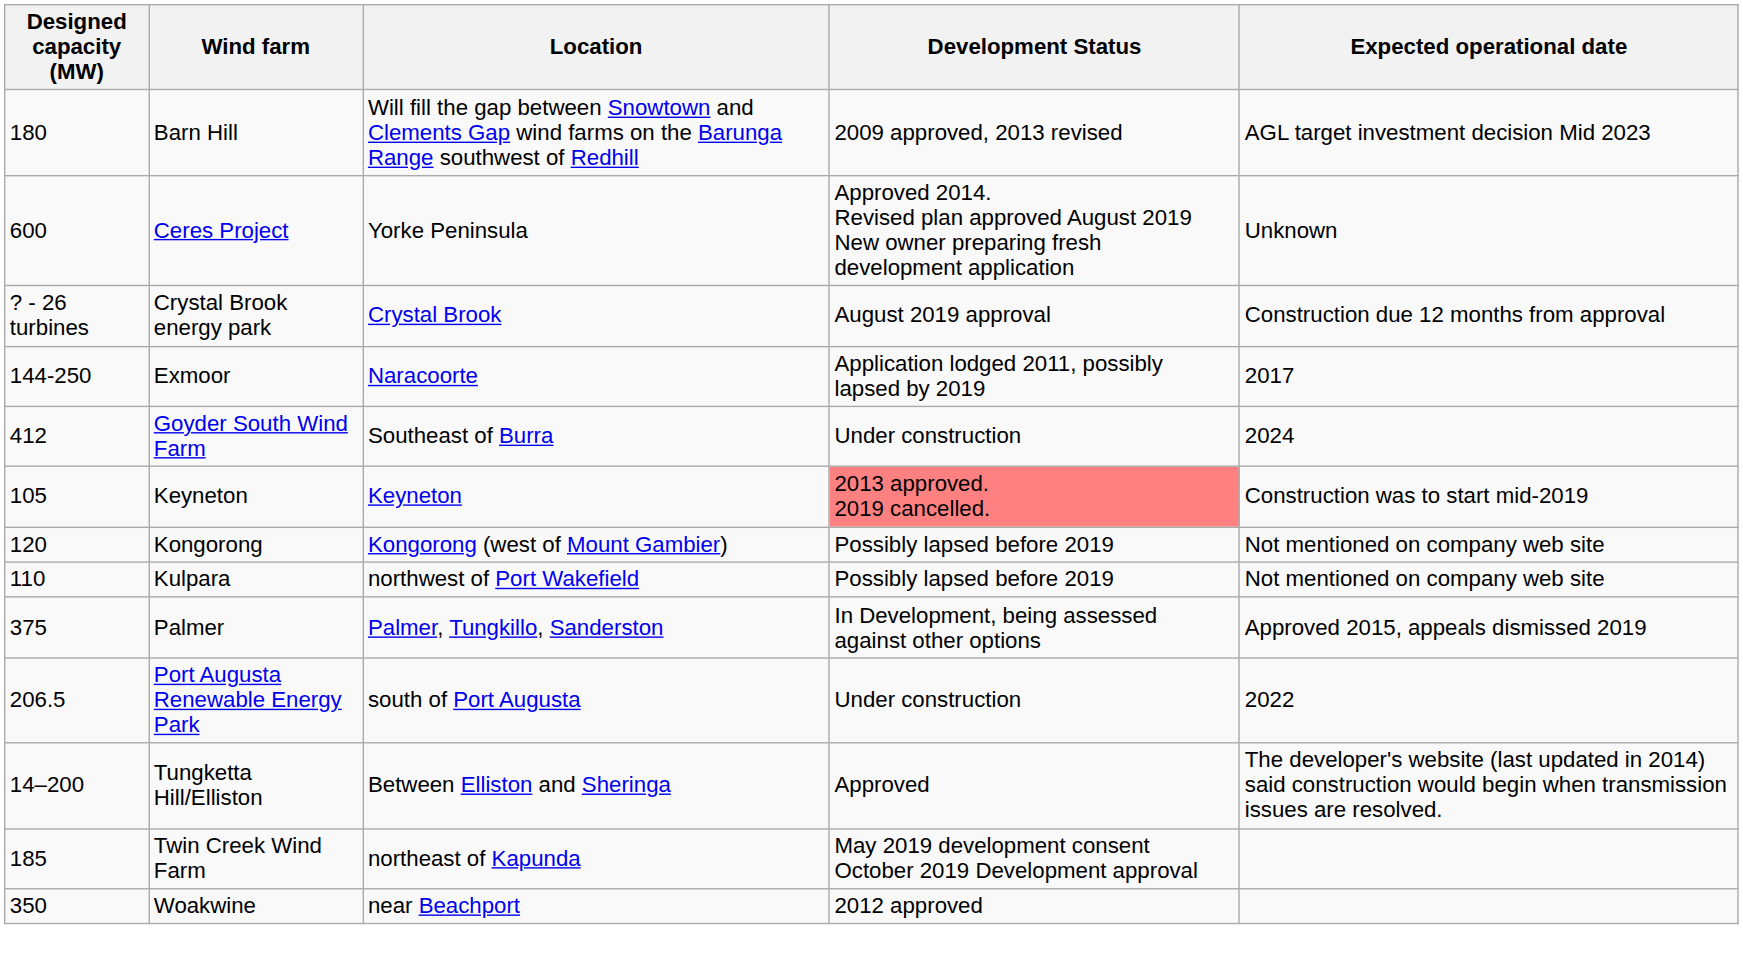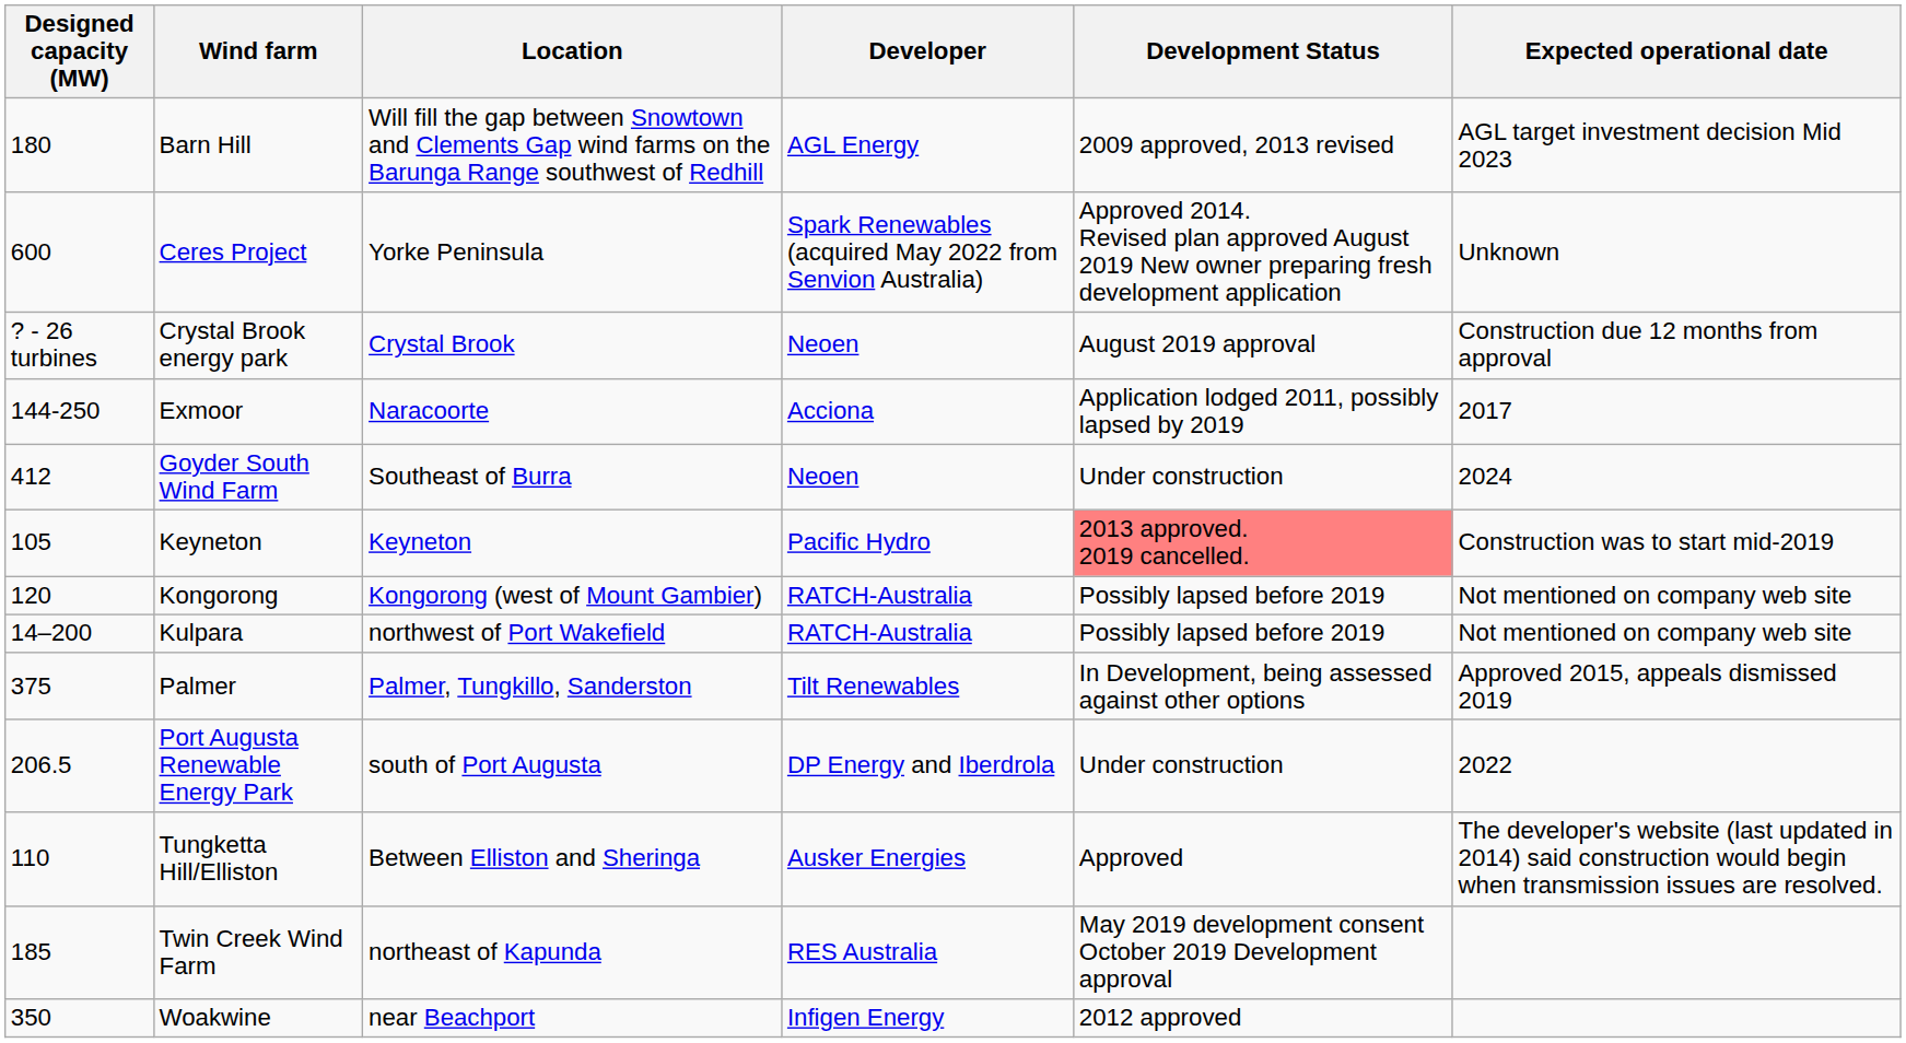 <table class="wikitable sortable">
 <tr>
 <th>Designed capacity<br>(MW)</th>
 <th>Wind farm</th>
 <th>Location</th>
+<th>Developer</th>
 <th>Development Status</th>
 <th>Expected operational date</th>
 </tr>
 <tr>
 <td>180</td>
 <td>Barn Hill</td>
 <td>Will fill the gap between <a href='#'>Snowtown</a> and <a href='#'>Clements Gap</a> wind farms on the <a href='#'>Barunga Range</a> southwest of <a href='#'>Redhill</a></td>
+<td><a href='#'>AGL Energy</a></td>
 <td>2009 approved, 2013 revised</td>
 <td>AGL target investment decision Mid 2023</td>
 </tr>
 <tr>
 <td>600</td>
 <td><a href='#'>Ceres Project</a></td>
 <td>Yorke Peninsula</td>
+<td><a href='#'>Spark Renewables</a> (acquired May 2022 from <a href='#'>Senvion</a> Australia)</td>
 <td>Approved 2014.<br>Revised plan approved August 2019 New owner preparing fresh development application</td>
 <td>Unknown</td>
 </tr>
 <tr>
 <td>? - 26 turbines</td>
 <td>Crystal Brook energy park</td>
 <td><a href='#'>Crystal Brook</a></td>
+<td><a href='#'>Neoen</a></td>
 <td>August 2019 approval</td>
 <td>Construction due 12 months from approval</td>
 </tr>
 <tr>
 <td>144-250</td>
 <td>Exmoor</td>
 <td><a href='#'>Naracoorte</a></td>
+<td><a href='#'>Acciona</a></td>
 <td>Application lodged 2011, possibly lapsed by 2019</td>
 <td>2017</td>
 </tr>
 <tr>
 <td>412</td>
 <td><a href='#'>Goyder South Wind Farm</a></td>
 <td>Southeast of <a href='#'>Burra</a></td>
+<td><a href='#'>Neoen</a></td>
 <td>Under construction</td>
 <td>2024</td>
 </tr>
 <tr>
 <td>105</td>
 <td>Keyneton</td>
 <td><a href='#'>Keyneton</a></td>
+<td><a href='#'>Pacific Hydro</a></td>
 <td style="background:#FF8080">2013 approved.<br>2019 cancelled.</td>
 <td>Construction was to start mid-2019</td>
 </tr>
 <tr>
 <td>120</td>
 <td>Kongorong</td>
 <td><a href='#'>Kongorong</a> (west of <a href='#'>Mount Gambier</a>)</td>
+<td><a href='#'>RATCH-Australia</a></td>
 <td>Possibly lapsed before 2019</td>
 <td> Not mentioned on company web site</td>
 </tr>
 <tr>
-<td>110</td>
+<td>14–200</td>
 <td>Kulpara</td>
 <td>northwest of <a href='#'>Port Wakefield</a></td>
+<td><a href='#'>RATCH-Australia</a></td>
 <td>Possibly lapsed before 2019</td>
 <td> Not mentioned on company web site</td>
 </tr>
 <tr>
 <td>375</td>
 <td>Palmer</td>
 <td><a href='#'>Palmer</a>, <a href='#'>Tungkillo</a>, <a href='#'>Sanderston</a></td>
+<td><a href='#'>Tilt Renewables</a></td>
 <td>In Development, being assessed against other options</td>
 <td>Approved 2015, appeals dismissed 2019</td>
 </tr>
 <tr>
 <td>206.5</td>
 <td><a href='#'>Port Augusta Renewable Energy Park</a></td>
 <td>south of <a href='#'>Port Augusta</a></td>
+<td><a href='#'>DP Energy</a> and <a href='#'>Iberdrola</a></td>
 <td>Under construction</td>
 <td>2022</td>
 </tr>
 <tr>
-<td>14–200</td>
+<td>110</td>
 <td>Tungketta Hill/Elliston</td>
 <td>Between <a href='#'>Elliston</a> and <a href='#'>Sheringa</a></td>
+<td><a href='#'>Ausker Energies</a></td>
 <td>Approved</td>
 <td>The developer's website (last updated in 2014) said construction would begin when transmission issues are resolved.</td>
 </tr>
 <tr>
 <td>185</td>
 <td>Twin Creek Wind Farm</td>
 <td>northeast of <a href='#'>Kapunda</a></td>
+<td><a href='#'>RES Australia</a></td>
 <td>May 2019 development consent<br>October 2019 Development approval</td>
 <td></td>
 </tr>
 <tr>
 <td>350</td>
 <td>Woakwine</td>
 <td>near <a href='#'>Beachport</a></td>
+<td><a href='#'>Infigen Energy</a></td>
 <td>2012 approved</td>
 <td></td>
 </tr>
 </table>
